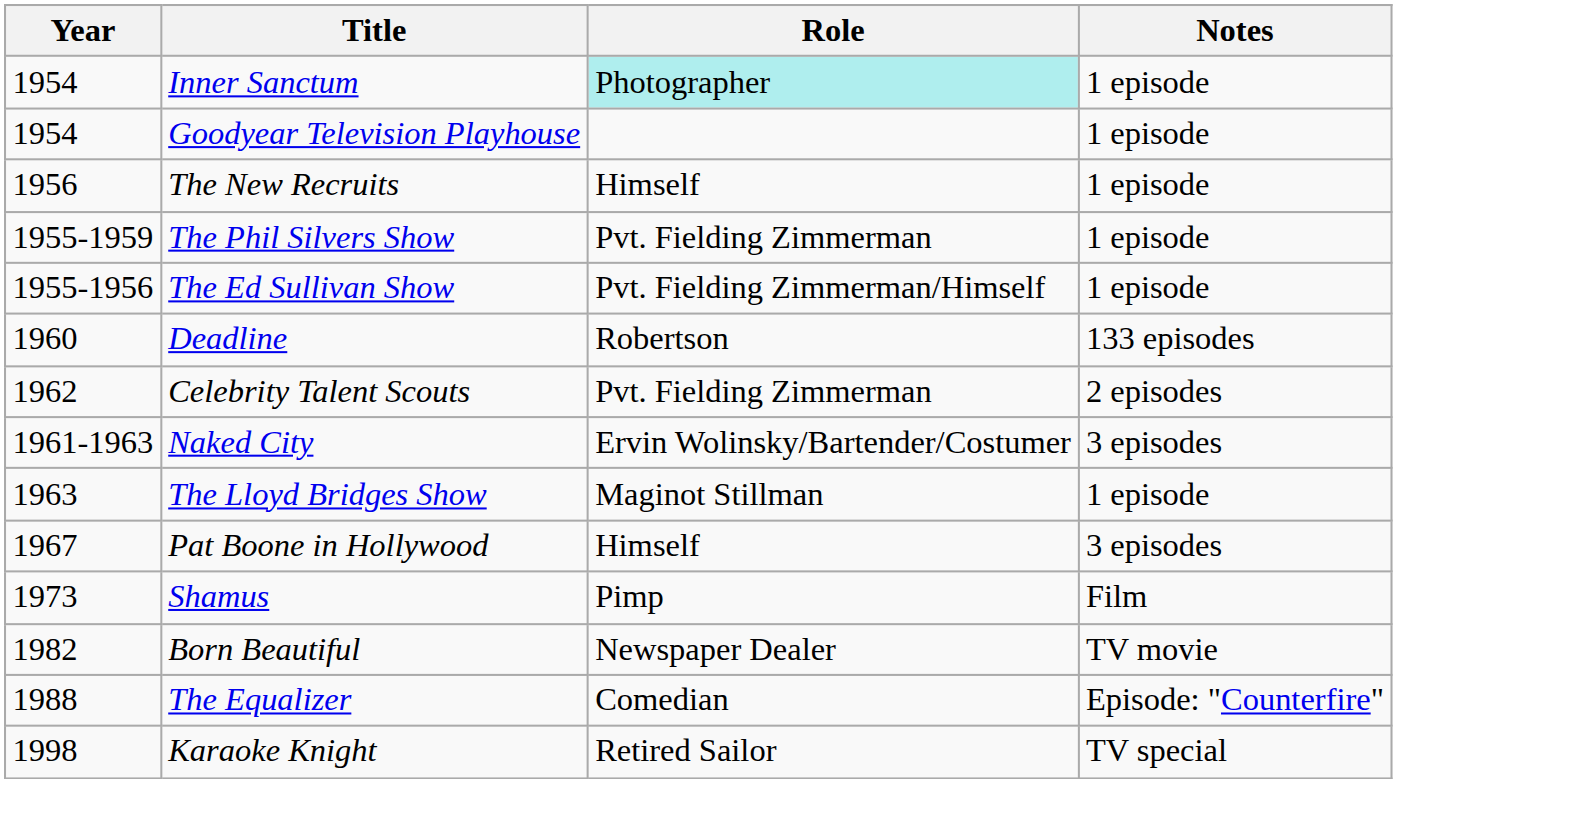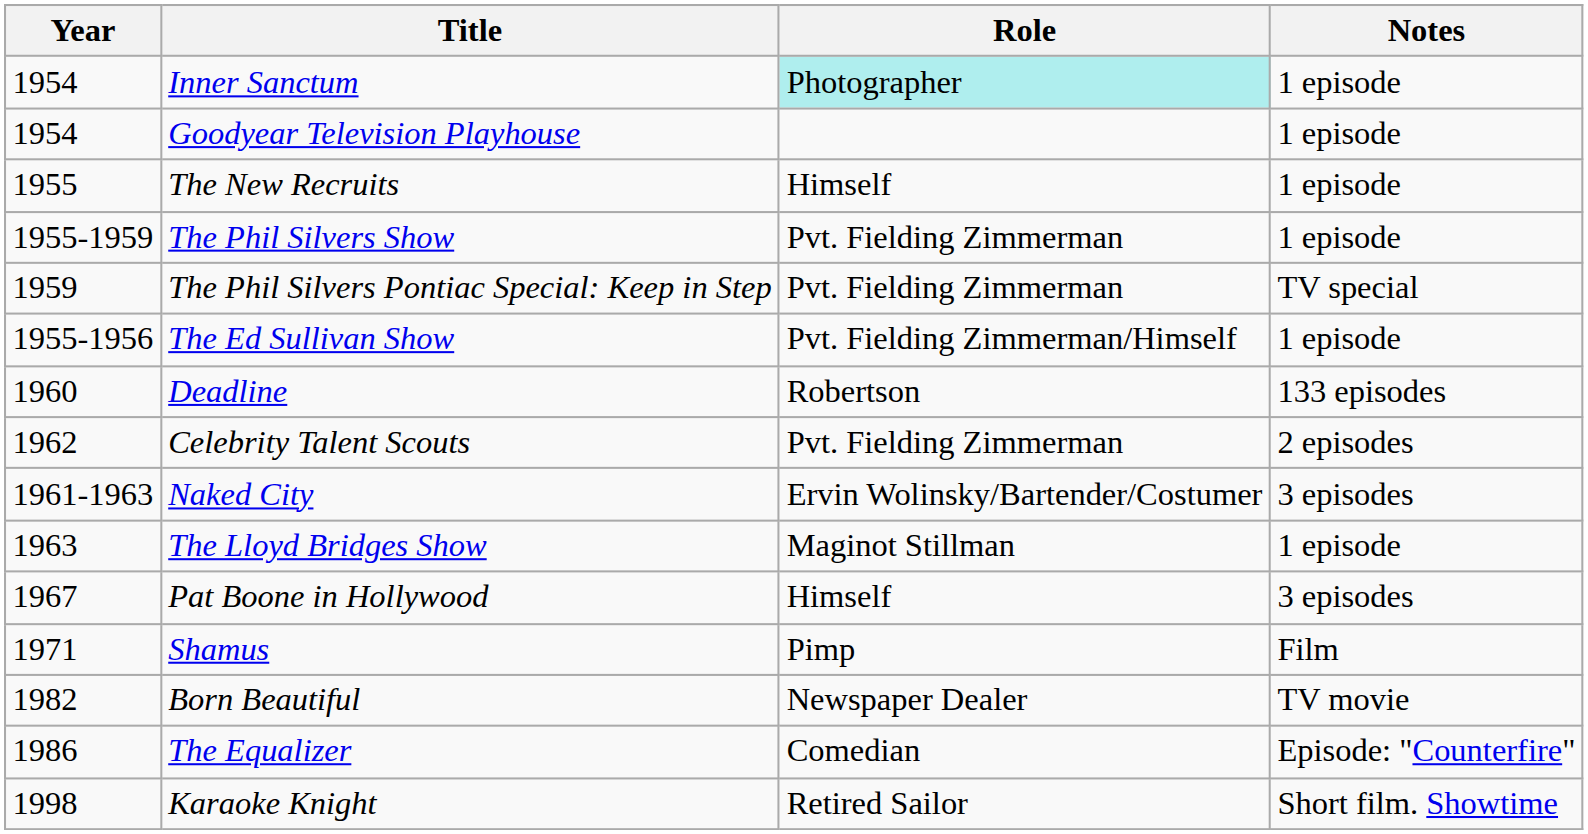 <table class="wikitable sortable">
 <tr>
 <th>Year</th>
 <th>Title</th>
 <th>Role</th>
 <th>Notes</th>
 </tr>
 <tr>
 <td>1954</td>
 <td><em><a href='#'>Inner Sanctum</a></em></td>
 <td style="background: paleturquoise;">Photographer</td>
 <td>1 episode</td>
 </tr>
 <tr>
 <td>1954</td>
 <td><em><a href='#'>Goodyear Television Playhouse</a></em></td>
 <td></td>
 <td>1 episode</td>
 </tr>
 <tr>
-<td>1956</td>
+<td>1955</td>
 <td><em>The New Recruits</em></td>
 <td>Himself</td>
 <td>1 episode</td>
 </tr>
 <tr>
 <td>1955-1959</td>
 <td><em><a href='#'>The Phil Silvers Show</a></em></td>
 <td>Pvt. Fielding Zimmerman</td>
 <td>1 episode</td>
+</tr>
+<tr>
+<td>1959</td>
+<td><em>The Phil Silvers Pontiac Special: Keep in Step</em></td>
+<td>Pvt. Fielding Zimmerman</td>
+<td>TV special</td>
 </tr>
 <tr>
 <td>1955-1956</td>
 <td><em><a href='#'>The Ed Sullivan Show</a></em></td>
 <td>Pvt. Fielding Zimmerman/Himself</td>
 <td>1 episode</td>
 </tr>
 <tr>
 <td>1960</td>
 <td><em><a href='#'>Deadline</a></em></td>
 <td>Robertson</td>
 <td>133 episodes</td>
 </tr>
 <tr>
 <td>1962</td>
 <td><em>Celebrity Talent Scouts</em></td>
 <td>Pvt. Fielding Zimmerman</td>
 <td>2 episodes</td>
 </tr>
 <tr>
 <td>1961-1963</td>
 <td><em><a href='#'>Naked City</a></em></td>
 <td>Ervin Wolinsky/Bartender/Costumer</td>
 <td>3 episodes</td>
 </tr>
 <tr>
 <td>1963</td>
 <td><em><a href='#'>The Lloyd Bridges Show</a></em></td>
 <td>Maginot Stillman</td>
 <td>1 episode</td>
 </tr>
 <tr>
 <td>1967</td>
 <td><em>Pat Boone in Hollywood</em></td>
 <td>Himself</td>
 <td>3 episodes</td>
 </tr>
 <tr>
-<td>1973</td>
+<td>1971</td>
 <td><em><a href='#'>Shamus</a></em></td>
 <td>Pimp</td>
 <td>Film</td>
 </tr>
 <tr>
 <td>1982</td>
 <td><em>Born Beautiful</em></td>
 <td>Newspaper Dealer</td>
 <td>TV movie</td>
 </tr>
 <tr>
-<td>1988</td>
+<td>1986</td>
 <td><em><a href='#'>The Equalizer</a></em></td>
 <td>Comedian</td>
 <td>Episode: "<a href='#'>Counterfire</a>"</td>
 </tr>
 <tr>
 <td>1998</td>
 <td><em>Karaoke Knight</em></td>
 <td>Retired Sailor</td>
-<td>TV special</td>
+<td>Short film. <a href='#'>Showtime</a></td>
 </tr>
 </table>
